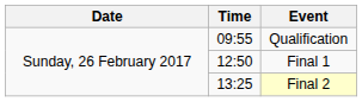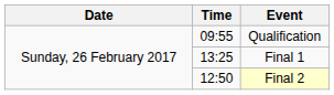 <table class = "wikitable" style="text-align:center;">
 <tr>
 <th width=220>Date</th>
 <th width=50>Time</th>
 <th width=100>Event</th>
 </tr>
 <tr>
 <td rowspan=3>Sunday, 26 February 2017</td>
 <td>09:55</td>
 <td>Qualification</td>
 </tr>
 <tr>
-<td>12:50</td>
+<td>13:25</td>
 <td>Final 1</td>
 </tr>
 <tr>
-<td>13:25</td>
+<td>12:50</td>
 <td bgcolor=ffffcc>Final 2</td>
 </tr>
 </table>
